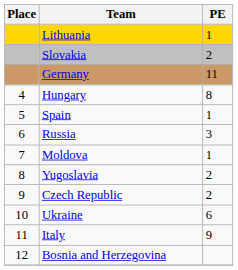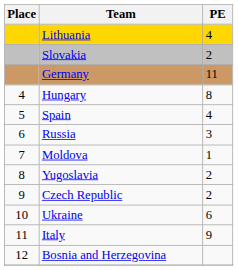 <table class="wikitable">
 <tr>
 <th>Place</th>
 <th width=200>Team</th>
 <th width=30>PE</th>
 </tr>
 <tr bgcolor=gold>
 <td align=center></td>
 <td> <a href='#'>Lithuania</a></td>
-<td>1</td>
+<td>4</td>
 </tr>
 <tr bgcolor=silver>
 <td align=center></td>
 <td> <a href='#'>Slovakia</a></td>
 <td>2</td>
 </tr>
 <tr bgcolor=cc9966>
 <td align=center></td>
 <td> <a href='#'>Germany</a></td>
 <td>11</td>
 </tr>
 <tr>
 <td align=center>4</td>
 <td> <a href='#'>Hungary</a></td>
 <td>8</td>
 </tr>
 <tr>
 <td align=center>5</td>
 <td> <a href='#'>Spain</a></td>
-<td>1</td>
+<td>4</td>
 </tr>
 <tr>
 <td align=center>6</td>
 <td> <a href='#'>Russia</a></td>
 <td>3</td>
 </tr>
 <tr>
 <td align=center>7</td>
 <td> <a href='#'>Moldova</a></td>
 <td>1</td>
 </tr>
 <tr>
 <td align=center>8</td>
 <td> <a href='#'>Yugoslavia</a></td>
 <td>2</td>
 </tr>
 <tr>
 <td align=center>9</td>
 <td> <a href='#'>Czech Republic</a></td>
 <td>2</td>
 </tr>
 <tr>
 <td align=center>10</td>
 <td> <a href='#'>Ukraine</a></td>
 <td>6</td>
 </tr>
 <tr>
 <td align=center>11</td>
 <td> <a href='#'>Italy</a></td>
 <td>9</td>
 </tr>
 <tr>
 <td align=center>12</td>
 <td> <a href='#'>Bosnia and Herzegovina</a></td>
 <td></td>
 </tr>
 <tr>
 </tr>
 </table>
